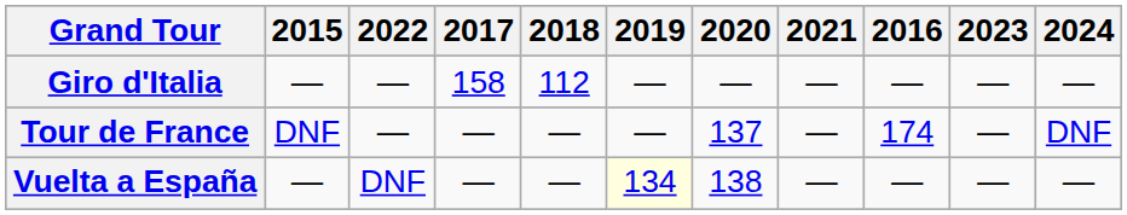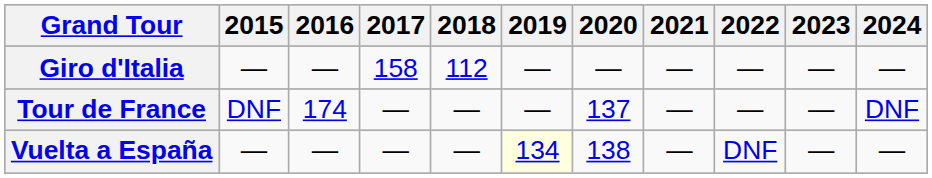 <table class="wikitable plainrowheaders">
 <tr>
 <th scope="col"><a href='#'>Grand Tour</a></th>
 <th scope="col">2015</th>
-<th scope="col">2022</th>
+<th scope="col">2016</th>
 <th scope="col">2017</th>
 <th scope="col">2018</th>
 <th scope="col">2019</th>
 <th scope="col">2020</th>
 <th scope="col">2021</th>
-<th scope="col">2016</th>
+<th scope="col">2022</th>
 <th scope="col">2023</th>
 <th scope="col">2024</th>
 </tr>
 <tr style="text-align:center;">
 <th scope="row"> <a href='#'>Giro d'Italia</a></th>
 <td>—</td>
 <td>—</td>
 <td><a href='#'>158</a></td>
 <td><a href='#'>112</a></td>
 <td>—</td>
 <td>—</td>
 <td>—</td>
 <td>—</td>
 <td>—</td>
 <td>—</td>
 </tr>
 <tr style="text-align:center;">
 <th scope="row"> <a href='#'>Tour de France</a></th>
 <td><a href='#'>DNF</a></td>
-<td>—</td>
+<td><a href='#'>174</a></td>
 <td>—</td>
 <td>—</td>
 <td>—</td>
 <td><a href='#'>137</a></td>
 <td>—</td>
-<td><a href='#'>174</a></td>
+<td>—</td>
 <td>—</td>
 <td><a href='#'>DNF</a></td>
 </tr>
 <tr style="text-align:center;">
 <th scope="row"> <a href='#'>Vuelta a España</a></th>
 <td>—</td>
-<td><a href='#'>DNF</a></td>
+<td>—</td>
 <td>—</td>
 <td>—</td>
 <td style="background: lightyellow;"><a href='#'>134</a></td>
 <td><a href='#'>138</a></td>
 <td>—</td>
-<td>—</td>
+<td><a href='#'>DNF</a></td>
 <td>—</td>
 <td>—</td>
 </tr>
 </table>
